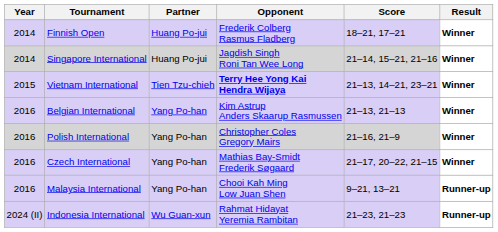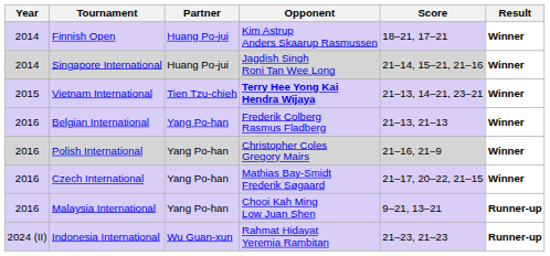 <table class="sortable wikitable" style="font-size: 90%;">
 <tr>
 <th>Year</th>
 <th>Tournament</th>
 <th>Partner</th>
 <th>Opponent</th>
 <th>Score</th>
 <th>Result</th>
 </tr>
 <tr style="background:#D8CEF6">
 <td align="center">2014</td>
 <td align="left"><a href='#'>Finnish Open</a></td>
 <td align="left"> <a href='#'>Huang Po-jui</a></td>
-<td align="left"> <a href='#'>Frederik Colberg</a> <br>  <a href='#'>Rasmus Fladberg</a></td>
+<td align="left"> <a href='#'>Kim Astrup</a> <br>  <a href='#'>Anders Skaarup Rasmussen</a></td>
 <td align="left">18–21, 17–21</td>
 <td style="text-align:left; background:white"> <strong>Winner</strong></td>
 </tr>
 <tr style="background:#D5D5D5">
 <td align="center">2014</td>
 <td align="left"><a href='#'>Singapore International</a></td>
 <td align="left"> Huang Po-jui</td>
 <td align="left"> <a href='#'>Jagdish Singh</a> <br>  <a href='#'>Roni Tan Wee Long</a></td>
 <td align="left">21–14, 15–21, 21–16</td>
 <td style="text-align:left; background:white"> <strong>Winner</strong></td>
 </tr>
 <tr style="background:#D8CEF6">
 <td align="center">2015</td>
 <td align="left"><a href='#'>Vietnam International</a></td>
 <td align="left"> <a href='#'>Tien Tzu-chieh</a></td>
 <td align="left"><strong> <a href='#'>Terry Hee Yong Kai</a> <br>  <a href='#'>Hendra Wijaya</a></strong></td>
 <td align="left">21–13, 14–21, 23–21</td>
 <td style="text-align:left; background:white"> <strong>Winner</strong></td>
 </tr>
 <tr style="background:#D8CEF6">
 <td align="center">2016</td>
 <td align="left"><a href='#'>Belgian International</a></td>
 <td align="left"> <a href='#'>Yang Po-han</a></td>
-<td align="left"> <a href='#'>Kim Astrup</a> <br>  <a href='#'>Anders Skaarup Rasmussen</a></td>
+<td align="left"> <a href='#'>Frederik Colberg</a> <br>  <a href='#'>Rasmus Fladberg</a></td>
 <td align="left">21–13, 21–13</td>
 <td style="text-align:left; background:white"> <strong>Winner</strong></td>
 </tr>
 <tr style="background:#D5D5D5">
 <td align="center">2016</td>
 <td align="left"><a href='#'>Polish International</a></td>
 <td align="left"> Yang Po-han</td>
 <td align="left"> <a href='#'>Christopher Coles</a> <br>  <a href='#'>Gregory Mairs</a></td>
 <td align="left">21–16, 21–9</td>
 <td style="text-align:left; background:white"> <strong>Winner</strong></td>
 </tr>
 <tr style="background:#D8CEF6">
 <td align="center">2016</td>
 <td align="left"><a href='#'>Czech International</a></td>
 <td align="left"> Yang Po-han</td>
 <td align="left"> <a href='#'>Mathias Bay-Smidt</a> <br>  <a href='#'>Frederik Søgaard</a></td>
 <td align="left">21–17, 20–22, 21–15</td>
 <td style="text-align:left; background:white"> <strong>Winner</strong></td>
 </tr>
 <tr style="background:#D8CEF6">
 <td align="center">2016</td>
 <td align="left"><a href='#'>Malaysia International</a></td>
 <td align="left"> Yang Po-han</td>
 <td align="left"> <a href='#'>Chooi Kah Ming</a> <br>  <a href='#'>Low Juan Shen</a></td>
 <td align="left">9–21, 13–21</td>
 <td style="text-align:left; background:white"> <strong>Runner-up</strong></td>
 </tr>
 <tr style="background:#D8CEF6">
 <td align="center">2024 (II)</td>
 <td align="left"><a href='#'>Indonesia International</a></td>
 <td align="left"> <a href='#'>Wu Guan-xun</a></td>
 <td align="left"> <a href='#'>Rahmat Hidayat</a><br>  <a href='#'>Yeremia Rambitan</a></td>
 <td align="left">21–23, 21–23</td>
 <td style="text-align:left; background:white"> <strong>Runner-up</strong></td>
 </tr>
 </table>
